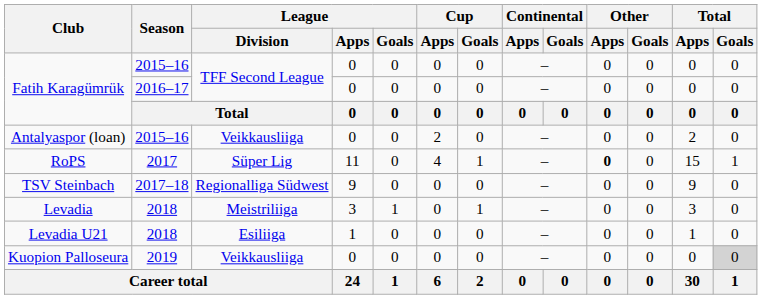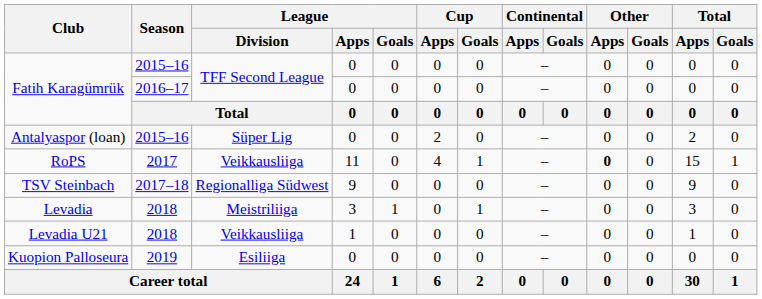 <table class="wikitable" style="text-align: center">
 <tr>
 <th rowspan="2">Club</th>
 <th rowspan="2">Season</th>
 <th colspan="3">League</th>
 <th colspan="2">Cup</th>
 <th colspan="2">Continental</th>
 <th colspan="2">Other</th>
 <th colspan="2">Total</th>
 </tr>
 <tr>
 <th>Division</th>
 <th>Apps</th>
 <th>Goals</th>
 <th>Apps</th>
 <th>Goals</th>
 <th>Apps</th>
 <th>Goals</th>
 <th>Apps</th>
 <th>Goals</th>
 <th>Apps</th>
 <th>Goals</th>
 </tr>
 <tr>
 <td rowspan="3"><a href='#'>Fatih Karagümrük</a></td>
 <td><a href='#'>2015–16</a></td>
 <td rowspan="2"><a href='#'>TFF Second League</a></td>
 <td>0</td>
 <td>0</td>
 <td>0</td>
 <td>0</td>
 <td colspan="2">–</td>
 <td>0</td>
 <td>0</td>
 <td>0</td>
 <td>0</td>
 </tr>
 <tr>
 <td><a href='#'>2016–17</a></td>
 <td>0</td>
 <td>0</td>
 <td>0</td>
 <td>0</td>
 <td colspan="2">–</td>
 <td>0</td>
 <td>0</td>
 <td>0</td>
 <td>0</td>
 </tr>
 <tr>
 <th colspan="2"><strong>Total</strong></th>
 <th>0</th>
 <th>0</th>
 <th>0</th>
 <th>0</th>
 <th>0</th>
 <th>0</th>
 <th>0</th>
 <th>0</th>
 <th>0</th>
 <th>0</th>
 </tr>
 <tr>
 <td><a href='#'>Antalyaspor</a> (loan)</td>
 <td><a href='#'>2015–16</a></td>
-<td><a href='#'>Veikkausliiga</a></td>
+<td><a href='#'>Süper Lig</a></td>
 <td>0</td>
 <td>0</td>
 <td>2</td>
 <td>0</td>
 <td colspan="2">–</td>
 <td>0</td>
 <td>0</td>
 <td>2</td>
 <td>0</td>
 </tr>
 <tr>
 <td><a href='#'>RoPS</a></td>
 <td><a href='#'>2017</a></td>
-<td><a href='#'>Süper Lig</a></td>
+<td><a href='#'>Veikkausliiga</a></td>
 <td>11</td>
 <td>0</td>
 <td>4</td>
 <td>1</td>
 <td colspan="2">–</td>
 <td><strong>0</strong></td>
 <td>0</td>
 <td>15</td>
 <td>1</td>
 </tr>
 <tr>
 <td><a href='#'>TSV Steinbach</a></td>
 <td><a href='#'>2017–18</a></td>
 <td><a href='#'>Regionalliga Südwest</a></td>
 <td>9</td>
 <td>0</td>
 <td>0</td>
 <td>0</td>
 <td colspan="2">–</td>
 <td>0</td>
 <td>0</td>
 <td>9</td>
 <td>0</td>
 </tr>
 <tr>
 <td><a href='#'>Levadia</a></td>
 <td><a href='#'>2018</a></td>
 <td><a href='#'>Meistriliiga</a></td>
 <td>3</td>
 <td>1</td>
 <td>0</td>
 <td>1</td>
 <td colspan="2">–</td>
 <td>0</td>
 <td>0</td>
 <td>3</td>
 <td>0</td>
 </tr>
 <tr>
 <td><a href='#'>Levadia U21</a></td>
 <td><a href='#'>2018</a></td>
-<td><a href='#'>Esiliiga</a></td>
+<td><a href='#'>Veikkausliiga</a></td>
 <td>1</td>
 <td>0</td>
 <td>0</td>
 <td>0</td>
 <td colspan="2">–</td>
 <td>0</td>
 <td>0</td>
 <td>1</td>
 <td>0</td>
 </tr>
 <tr>
 <td><a href='#'>Kuopion Palloseura</a></td>
 <td><a href='#'>2019</a></td>
-<td><a href='#'>Veikkausliiga</a></td>
+<td><a href='#'>Esiliiga</a></td>
 <td>0</td>
 <td>0</td>
 <td>0</td>
 <td>0</td>
 <td colspan="2">–</td>
 <td>0</td>
 <td>0</td>
 <td>0</td>
-<td style="background: lightgrey;">0</td>
+<td>0</td>
 </tr>
 <tr>
 <th colspan=3>Career total</th>
 <th>24</th>
 <th>1</th>
 <th>6</th>
 <th>2</th>
 <th>0</th>
 <th>0</th>
 <th>0</th>
 <th>0</th>
 <th>30</th>
 <th>1</th>
 </tr>
 </table>
